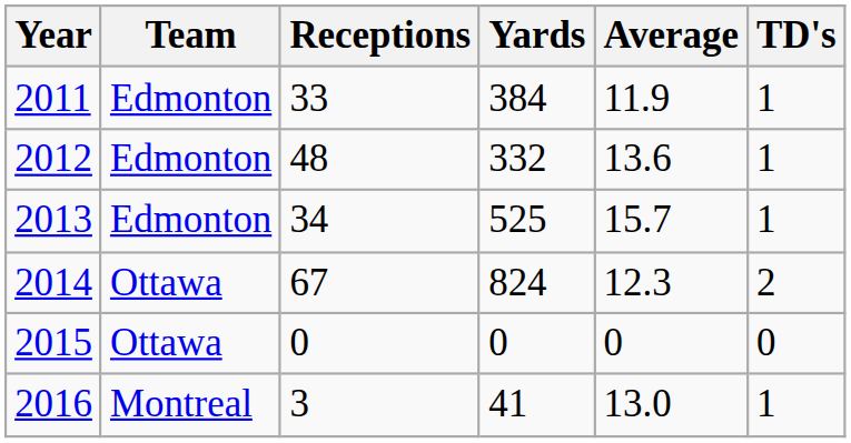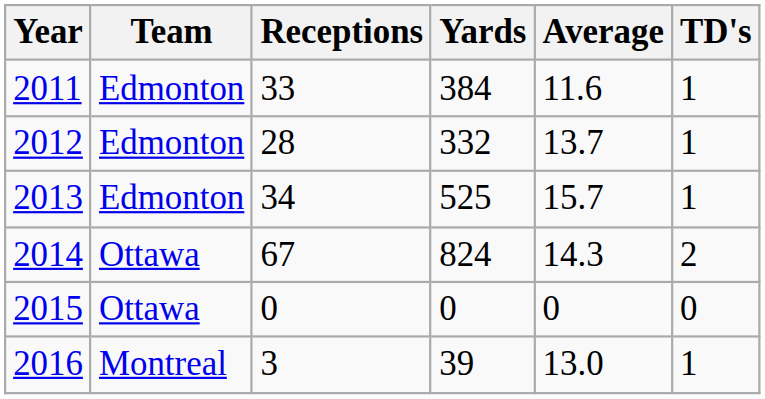 <table class="wikitable">
 <tr>
 <th>Year</th>
 <th>Team</th>
 <th>Receptions</th>
 <th>Yards</th>
 <th>Average</th>
 <th>TD's</th>
 </tr>
 <tr>
 <td><a href='#'>2011</a></td>
 <td><a href='#'>Edmonton</a></td>
 <td>33</td>
 <td>384</td>
-<td>11.9</td>
+<td>11.6</td>
 <td>1</td>
 </tr>
 <tr>
 <td><a href='#'>2012</a></td>
 <td><a href='#'>Edmonton</a></td>
-<td>48</td>
+<td>28</td>
 <td>332</td>
-<td>13.6</td>
+<td>13.7</td>
 <td>1</td>
 </tr>
 <tr>
 <td><a href='#'>2013</a></td>
 <td><a href='#'>Edmonton</a></td>
 <td>34</td>
 <td>525</td>
 <td>15.7</td>
 <td>1</td>
 </tr>
 <tr>
 <td><a href='#'>2014</a></td>
 <td><a href='#'>Ottawa</a></td>
 <td>67</td>
 <td>824</td>
-<td>12.3</td>
+<td>14.3</td>
 <td>2</td>
 </tr>
 <tr>
 <td><a href='#'>2015</a></td>
 <td><a href='#'>Ottawa</a></td>
 <td>0</td>
 <td>0</td>
 <td>0</td>
 <td>0</td>
 </tr>
 <tr>
 <td><a href='#'>2016</a></td>
 <td><a href='#'>Montreal</a></td>
 <td>3</td>
-<td>41</td>
+<td>39</td>
 <td>13.0</td>
 <td>1</td>
 </tr>
 </table>
